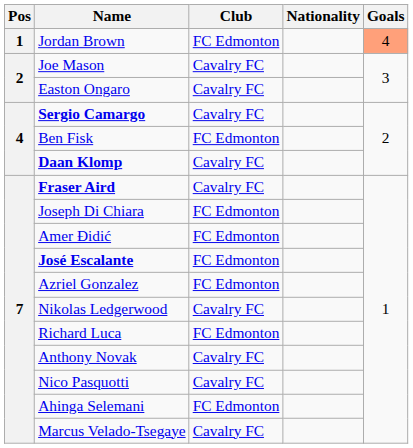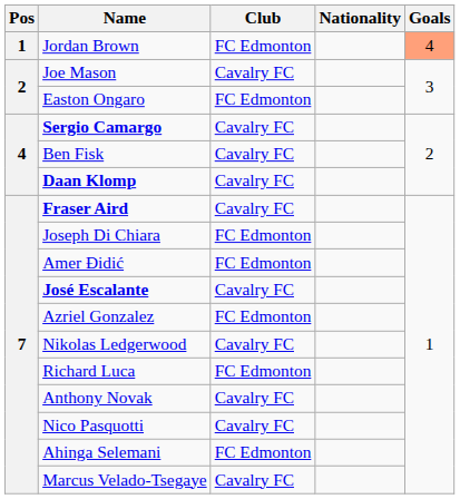 <table class="wikitable">
 <tr>
 <th>Pos</th>
 <th>Name</th>
 <th>Club</th>
 <th>Nationality</th>
 <th>Goals</th>
 </tr>
 <tr>
 <th>1</th>
 <td><a href='#'>Jordan Brown</a></td>
 <td><a href='#'>FC Edmonton</a></td>
 <td></td>
 <td style="background: lightsalmon; text-align:center;">4</td>
 </tr>
 <tr>
 <th rowspan="2">2</th>
 <td><a href='#'>Joe Mason</a></td>
 <td><a href='#'>Cavalry FC</a></td>
 <td></td>
 <td rowspan="2" style="text-align:center;">3</td>
 </tr>
 <tr>
 <td><a href='#'>Easton Ongaro</a></td>
-<td><a href='#'>Cavalry FC</a></td>
+<td><a href='#'>FC Edmonton</a></td>
 <td></td>
 </tr>
 <tr>
 <th rowspan="3">4</th>
 <td><strong><a href='#'>Sergio Camargo</a></strong></td>
 <td><a href='#'>Cavalry FC</a></td>
 <td></td>
 <td rowspan="3" style="text-align:center;">2</td>
 </tr>
 <tr>
 <td><a href='#'>Ben Fisk</a></td>
-<td><a href='#'>FC Edmonton</a></td>
+<td><a href='#'>Cavalry FC</a></td>
 <td></td>
 </tr>
 <tr>
 <td><strong><a href='#'>Daan Klomp</a></strong></td>
 <td><a href='#'>Cavalry FC</a></td>
 <td></td>
 </tr>
 <tr>
 <th rowspan="12">7</th>
 <td><strong><a href='#'>Fraser Aird</a></strong></td>
 <td><a href='#'>Cavalry FC</a></td>
 <td></td>
 <td rowspan="12" style="text-align:center;">1</td>
 </tr>
 <tr>
 <td><a href='#'>Joseph Di Chiara</a></td>
 <td><a href='#'>FC Edmonton</a></td>
 <td></td>
 </tr>
 <tr>
 <td><a href='#'>Amer Đidić</a></td>
 <td><a href='#'>FC Edmonton</a></td>
 <td></td>
 </tr>
 <tr>
 <td><strong><a href='#'>José Escalante</a></strong></td>
-<td><a href='#'>FC Edmonton</a></td>
+<td><a href='#'>Cavalry FC</a></td>
 <td></td>
 </tr>
 <tr>
 <td><a href='#'>Azriel Gonzalez</a></td>
 <td><a href='#'>FC Edmonton</a></td>
 <td></td>
 </tr>
 <tr>
 <td><a href='#'>Nikolas Ledgerwood</a></td>
 <td><a href='#'>Cavalry FC</a></td>
 <td></td>
 </tr>
 <tr>
 <td><a href='#'>Richard Luca</a></td>
 <td><a href='#'>FC Edmonton</a></td>
 <td></td>
 </tr>
 <tr>
 <td><a href='#'>Anthony Novak</a></td>
 <td><a href='#'>Cavalry FC</a></td>
 <td></td>
 </tr>
 <tr>
 <td><a href='#'>Nico Pasquotti</a></td>
 <td><a href='#'>Cavalry FC</a></td>
 <td></td>
 </tr>
 <tr>
 <td><a href='#'>Ahinga Selemani</a></td>
 <td><a href='#'>FC Edmonton</a></td>
 <td></td>
 </tr>
 <tr>
 <td><a href='#'>Marcus Velado-Tsegaye</a></td>
 <td><a href='#'>Cavalry FC</a></td>
 <td></td>
 </tr>
 </table>
